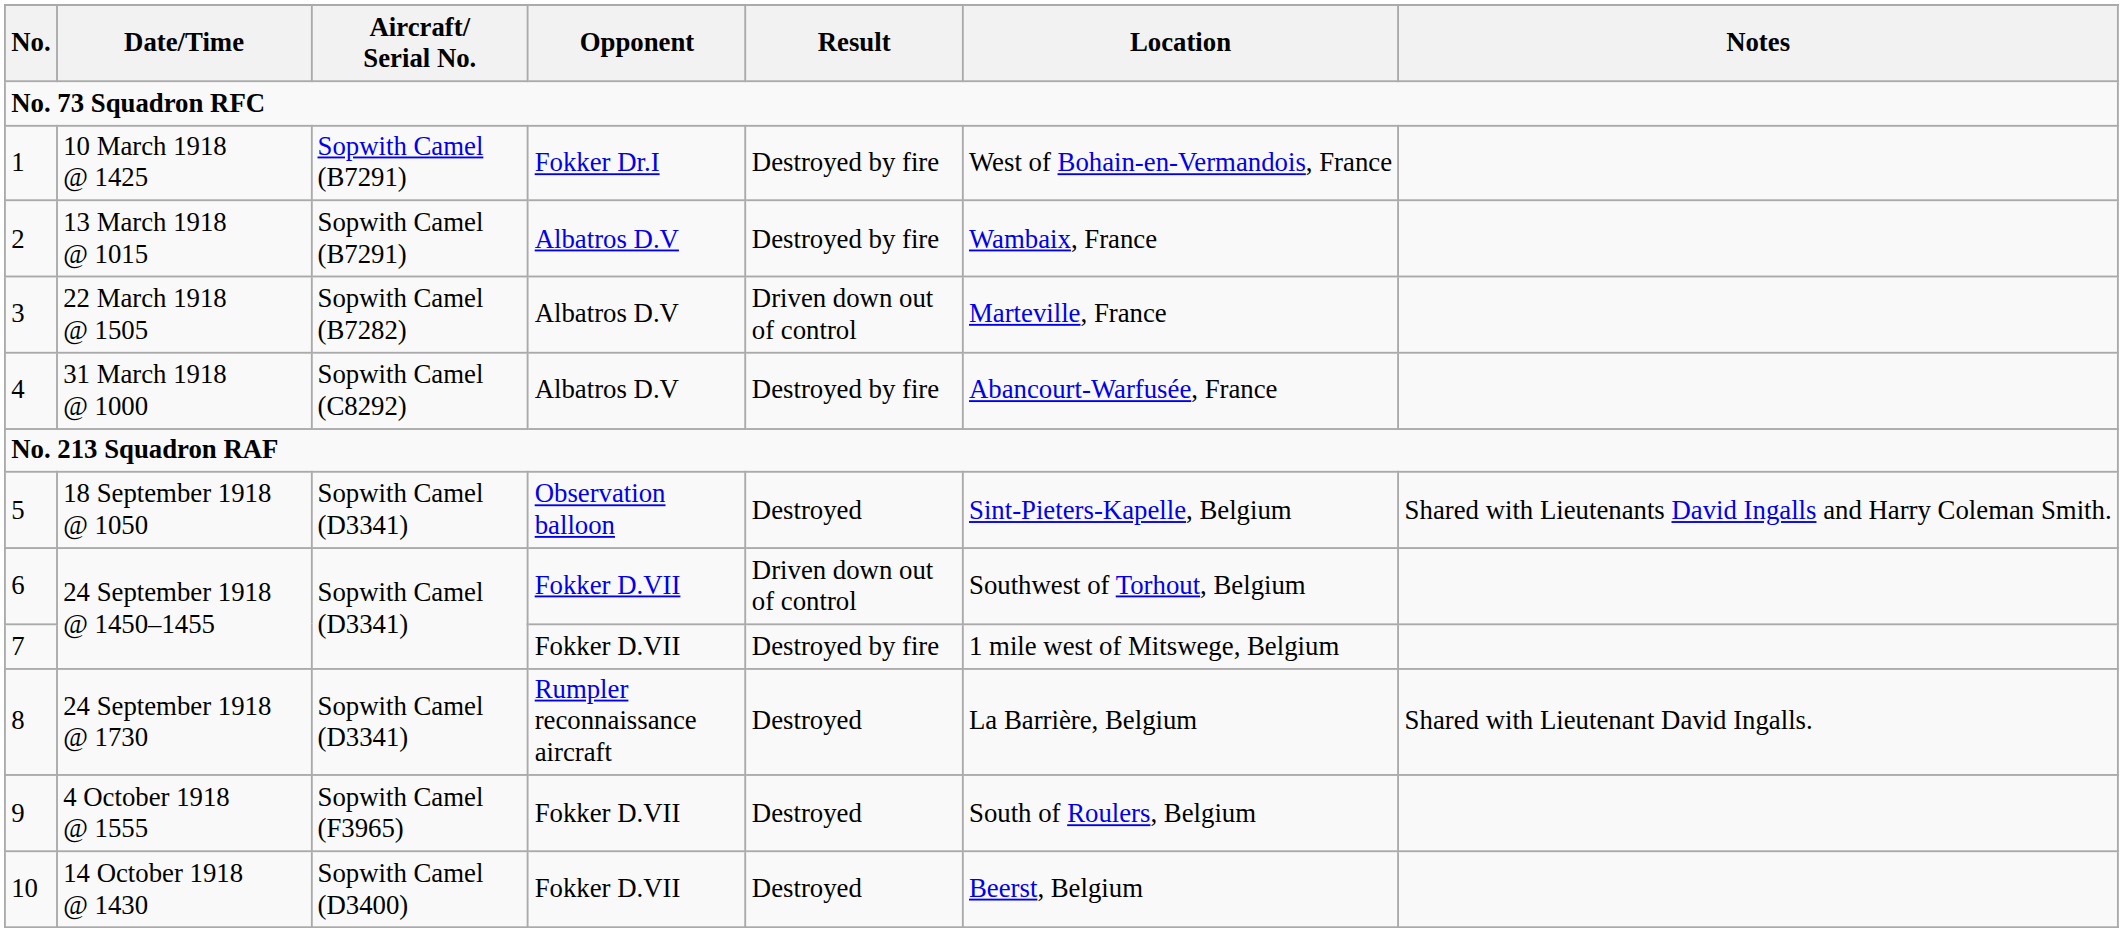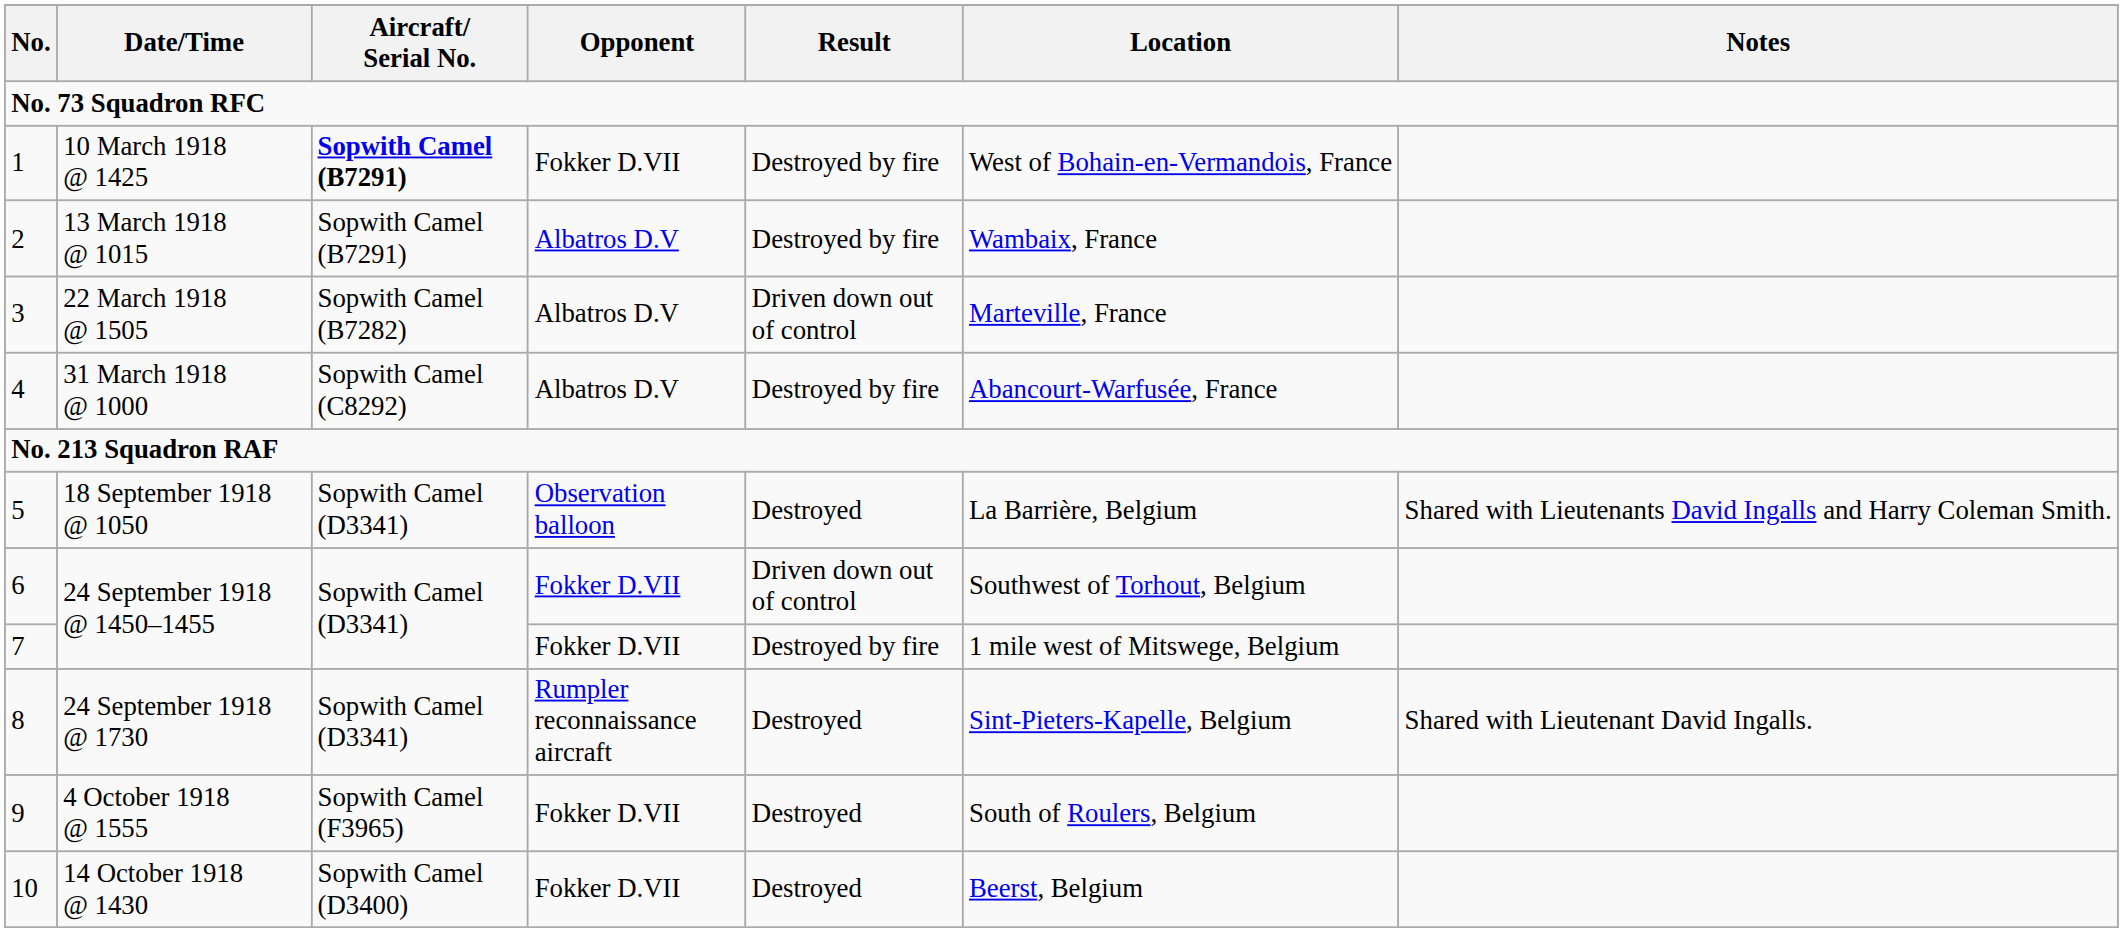 <table class="wikitable" style="font-size:90%;">
 <tr>
 </tr>
 <tr>
 <th>No.</th>
 <th width="130">Date/Time</th>
 <th width="110">Aircraft/<br>Serial No.</th>
 <th width="110">Opponent</th>
 <th width="110">Result</th>
 <th>Location</th>
 <th>Notes</th>
 </tr>
 <tr>
 <td colspan="7"><strong>No. 73 Squadron RFC</strong></td>
 </tr>
 <tr>
 <td>1</td>
 <td>10 March 1918<br>@ 1425</td>
-<td><a href='#'>Sopwith Camel</a><br>(B7291)</td>
-<td><a href='#'>Fokker Dr.I</a></td>
+<td><strong><a href='#'>Sopwith Camel</a><br>(B7291)</strong></td>
+<td>Fokker D.VII</td>
 <td>Destroyed by fire</td>
 <td>West of <a href='#'>Bohain-en-Vermandois</a>, France</td>
 <td></td>
 </tr>
 <tr>
 <td>2</td>
 <td>13 March 1918<br>@ 1015</td>
 <td>Sopwith Camel<br>(B7291)</td>
 <td><a href='#'>Albatros D.V</a></td>
 <td>Destroyed by fire</td>
 <td><a href='#'>Wambaix</a>, France</td>
 <td></td>
 </tr>
 <tr>
 <td>3</td>
 <td>22 March 1918<br>@ 1505</td>
 <td>Sopwith Camel<br>(B7282)</td>
 <td>Albatros D.V</td>
 <td>Driven down out of control</td>
 <td><a href='#'>Marteville</a>, France</td>
 <td></td>
 </tr>
 <tr>
 <td>4</td>
 <td>31 March 1918<br>@ 1000</td>
 <td>Sopwith Camel<br>(C8292)</td>
 <td>Albatros D.V</td>
 <td>Destroyed by fire</td>
 <td><a href='#'>Abancourt-Warfusée</a>, France</td>
 <td></td>
 </tr>
 <tr>
 <td colspan="7"><strong>No. 213 Squadron RAF</strong></td>
 </tr>
 <tr>
 <td>5</td>
 <td>18 September 1918<br>@ 1050</td>
 <td>Sopwith Camel<br>(D3341)</td>
 <td><a href='#'>Observation balloon</a></td>
 <td>Destroyed</td>
-<td><a href='#'>Sint-Pieters-Kapelle</a>, Belgium</td>
+<td>La Barrière, Belgium</td>
 <td>Shared with Lieutenants <a href='#'>David Ingalls</a> and Harry Coleman Smith.</td>
 </tr>
 <tr>
 <td>6</td>
 <td rowspan="2">24 September 1918<br>@ 1450–1455</td>
 <td rowspan="2">Sopwith Camel<br>(D3341)</td>
 <td><a href='#'>Fokker D.VII</a></td>
 <td>Driven down out of control</td>
 <td>Southwest of <a href='#'>Torhout</a>, Belgium</td>
 <td></td>
 </tr>
 <tr>
 <td>7</td>
 <td>Fokker D.VII</td>
 <td>Destroyed by fire</td>
 <td>1 mile west of Mitswege, Belgium</td>
 <td></td>
 </tr>
 <tr>
 <td>8</td>
 <td>24 September 1918<br>@ 1730</td>
 <td>Sopwith Camel<br>(D3341)</td>
 <td><a href='#'>Rumpler</a> reconnaissance aircraft</td>
 <td>Destroyed</td>
-<td>La Barrière, Belgium</td>
+<td><a href='#'>Sint-Pieters-Kapelle</a>, Belgium</td>
 <td>Shared with Lieutenant David Ingalls.</td>
 </tr>
 <tr>
 <td>9</td>
 <td>4 October 1918<br>@ 1555</td>
 <td>Sopwith Camel<br>(F3965)</td>
 <td>Fokker D.VII</td>
 <td>Destroyed</td>
 <td>South of <a href='#'>Roulers</a>, Belgium</td>
 <td></td>
 </tr>
 <tr>
 <td>10</td>
 <td>14 October 1918<br>@ 1430</td>
 <td>Sopwith Camel<br>(D3400)</td>
 <td>Fokker D.VII</td>
 <td>Destroyed</td>
 <td><a href='#'>Beerst</a>, Belgium</td>
 <td></td>
 </tr>
 <tr>
 </tr>
 </table>
